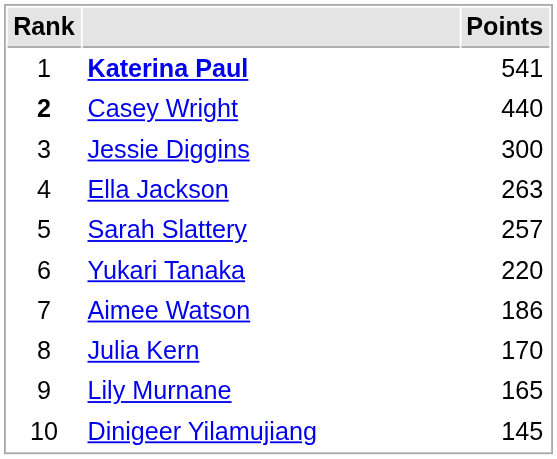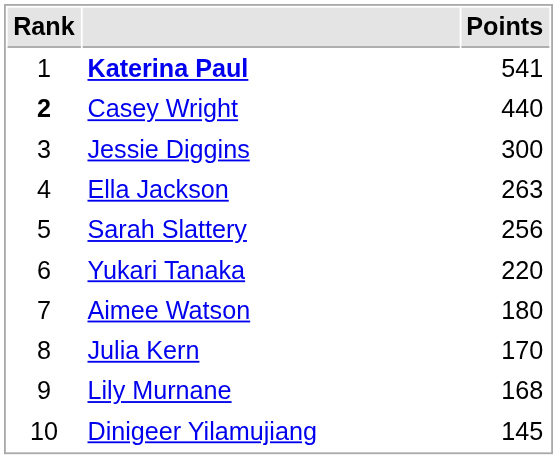 <table cellspacing="1" cellpadding="3" style="border:1px solid #AAAAAA;font-size:86%">
 <tr style="background-color: #E4E4E4;">
 <th style="border-bottom:1px solid #AAAAAA" width=10>Rank</th>
 <th style="border-bottom:1px solid #AAAAAA" width=200></th>
 <th style="border-bottom:1px solid #AAAAAA" width=20 align=right>Points</th>
 </tr>
 <tr>
 <td align=center>1</td>
 <td> <strong><a href='#'>Katerina Paul</a></strong></td>
 <td align=right>541</td>
 </tr>
 <tr>
 <td align=center><strong>2</strong></td>
 <td> <a href='#'>Casey Wright</a></td>
 <td align=right>440</td>
 </tr>
 <tr>
 <td align=center>3</td>
 <td> <a href='#'>Jessie Diggins</a></td>
 <td align=right>300</td>
 </tr>
 <tr>
 <td align=center>4</td>
 <td> <a href='#'>Ella Jackson</a></td>
 <td align=right>263</td>
 </tr>
 <tr>
 <td align=center>5</td>
 <td> <a href='#'>Sarah Slattery</a></td>
-<td align=right>257</td>
+<td align=right>256</td>
 </tr>
 <tr>
 <td align=center>6</td>
 <td> <a href='#'>Yukari Tanaka</a></td>
 <td align=right>220</td>
 </tr>
 <tr>
 <td align=center>7</td>
 <td> <a href='#'>Aimee Watson</a></td>
-<td align=right>186</td>
+<td align=right>180</td>
 </tr>
 <tr>
 <td align=center>8</td>
 <td> <a href='#'>Julia Kern</a></td>
 <td align=right>170</td>
 </tr>
 <tr>
 <td align=center>9</td>
 <td> <a href='#'>Lily Murnane</a></td>
-<td align=right>165</td>
+<td align=right>168</td>
 </tr>
 <tr>
 <td align=center>10</td>
 <td> <a href='#'>Dinigeer Yilamujiang</a></td>
 <td align=right>145</td>
 </tr>
 </table>
